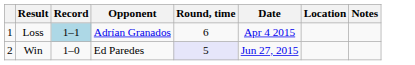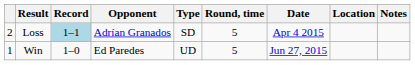 <table class="wikitable" style="text-align:center; font-size:95%">
 <tr>
 <th></th>
 <th>Result</th>
 <th>Record</th>
 <th>Opponent</th>
+<th>Type</th>
 <th>Round, time</th>
 <th>Date</th>
 <th>Location</th>
 <th>Notes</th>
 </tr>
 <tr>
-<td>1</td>
+<td>2</td>
 <td>Loss</td>
 <td style="background: lightblue;">1–1</td>
 <td style="text-align:left;"> <a href='#'>Adrían Granados</a></td>
-<td>6</td>
+<td>SD</td>
+<td>5</td>
 <td><a href='#'>Apr 4 2015</a></td>
 <td style="text-align:left;"> </td>
 <td></td>
 </tr>
 <tr>
-<td>2</td>
+<td>1</td>
 <td>Win</td>
 <td>1–0</td>
 <td style="text-align:left;"> Ed Paredes</td>
-<td style="background: lavender;">5</td>
+<td>UD</td>
+<td>5</td>
 <td><a href='#'>Jun 27, 2015</a></td>
 <td style="text-align:left;"> </td>
 <td></td>
 </tr>
 </table>
